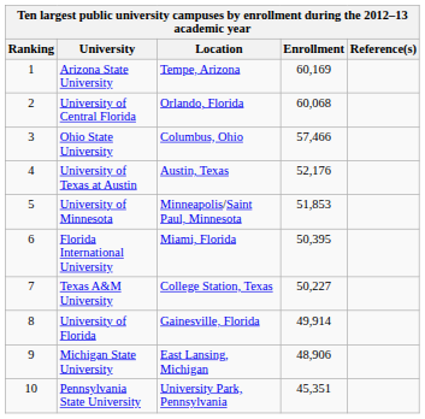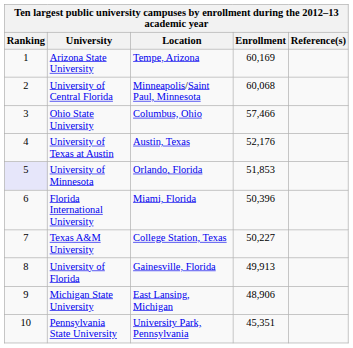 <table class="wikitable sortable" style="width:85%">
 <tr valign="top">
 <th colspan="5"><strong>Ten largest public university campuses by enrollment during the 2012–13 academic year</strong></th>
 </tr>
 <tr valign="top">
 <th>Ranking</th>
 <th>University</th>
 <th>Location</th>
 <th>Enrollment</th>
 <th class="unsortable">Reference(s)</th>
 </tr>
 <tr valign="top">
 <td align=center>1</td>
 <td><a href='#'>Arizona State University</a></td>
 <td><a href='#'>Tempe, Arizona</a></td>
 <td align=center>60,169</td>
 <td align=center></td>
 </tr>
 <tr valign="top">
 <td align=center>2</td>
 <td><a href='#'>University of Central Florida</a></td>
-<td><a href='#'>Orlando, Florida</a></td>
+<td><a href='#'>Minneapolis</a>/<a href='#'>Saint Paul, Minnesota</a></td>
 <td align=center>60,068</td>
 <td align=center></td>
 </tr>
 <tr valign="top">
 <td align="center">3</td>
 <td><a href='#'>Ohio State University</a></td>
 <td><a href='#'>Columbus, Ohio</a></td>
 <td align="center">57,466</td>
 <td align="center"></td>
 </tr>
 <tr valign="top">
 <td align="center">4</td>
 <td><a href='#'>University of Texas at Austin</a></td>
 <td><a href='#'>Austin, Texas</a></td>
 <td align="center">52,176</td>
 <td align="center"></td>
 </tr>
 <tr valign="top">
-<td align="center">5</td>
+<td align="center" style="background: lavender;">5</td>
 <td><a href='#'>University of Minnesota</a></td>
-<td><a href='#'>Minneapolis</a>/<a href='#'>Saint Paul, Minnesota</a></td>
+<td><a href='#'>Orlando, Florida</a></td>
 <td align="center">51,853</td>
 <td align="center"></td>
 </tr>
 <tr valign="top">
 <td align="center">6</td>
 <td><a href='#'>Florida International University</a></td>
 <td><a href='#'>Miami, Florida</a></td>
-<td align="center">50,395</td>
+<td align="center">50,396</td>
 <td align="center"></td>
 </tr>
 <tr valign="top">
 <td align="center">7</td>
 <td><a href='#'>Texas A&M University</a></td>
 <td><a href='#'>College Station, Texas</a></td>
 <td align="center">50,227</td>
 <td align="center"></td>
 </tr>
 <tr valign="top">
 <td align=center>8</td>
 <td><a href='#'>University of Florida</a></td>
 <td><a href='#'>Gainesville, Florida</a></td>
-<td align=center>49,914</td>
+<td align=center>49,913</td>
 <td align=center></td>
 </tr>
 <tr valign="top">
 <td align=center>9</td>
 <td><a href='#'>Michigan State University</a></td>
 <td><a href='#'>East Lansing, Michigan</a></td>
 <td align=center>48,906</td>
 <td align=center></td>
 </tr>
 <tr valign="top">
 <td align=center>10</td>
 <td><a href='#'>Pennsylvania State University</a></td>
 <td><a href='#'>University Park, Pennsylvania</a></td>
 <td align=center>45,351</td>
 <td align=center></td>
 </tr>
 </table>
